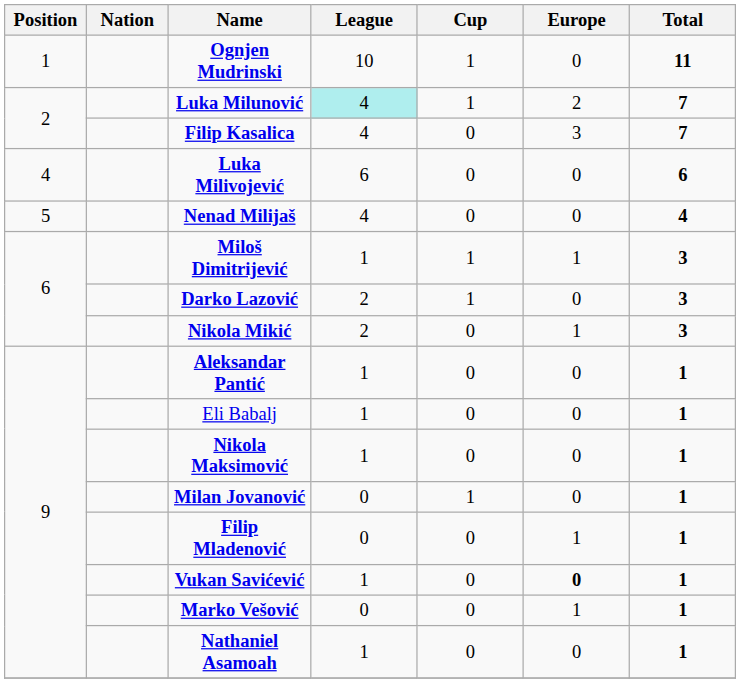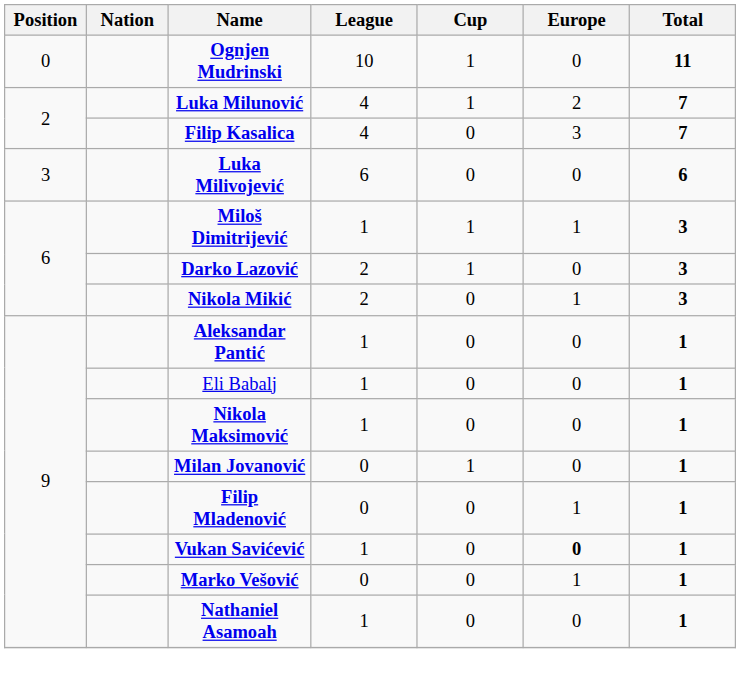 <table class="wikitable" style="font-size: 95%; text-align: center;">
 <tr>
 <th width=60>Position</th>
 <th width=60>Nation</th>
 <th width=110>Name</th>
 <th width=80>League</th>
 <th width=80>Cup</th>
 <th width=80>Europe</th>
 <th width=80>Total</th>
 </tr>
 <tr>
-<td>1</td>
+<td>0</td>
 <td></td>
 <td><strong><a href='#'>Ognjen Mudrinski</a></strong></td>
 <td>10</td>
 <td>1</td>
 <td>0</td>
 <td><strong>11</strong></td>
 </tr>
 <tr>
 <td rowspan=2>2</td>
 <td></td>
 <td><strong><a href='#'>Luka Milunović</a></strong></td>
-<td style="background: paleturquoise;">4</td>
+<td>4</td>
 <td>1</td>
 <td>2</td>
 <td><strong>7</strong></td>
 </tr>
 <tr>
 <td></td>
 <td><strong><a href='#'>Filip Kasalica</a></strong></td>
 <td>4</td>
 <td>0</td>
 <td>3</td>
 <td><strong>7</strong></td>
 </tr>
 <tr>
-<td>4</td>
+<td>3</td>
 <td></td>
 <td><strong><a href='#'>Luka Milivojević</a></strong></td>
 <td>6</td>
 <td>0</td>
 <td>0</td>
 <td><strong>6</strong></td>
-</tr>
-<tr>
-<td>5</td>
-<td></td>
-<td><strong><a href='#'>Nenad Milijaš</a></strong></td>
-<td>4</td>
-<td>0</td>
-<td>0</td>
-<td><strong>4</strong></td>
 </tr>
 <tr>
 <td rowspan=3>6</td>
 <td></td>
 <td><strong><a href='#'>Miloš Dimitrijević</a></strong></td>
 <td>1</td>
 <td>1</td>
 <td>1</td>
 <td><strong>3</strong></td>
 </tr>
 <tr>
 <td></td>
 <td><strong><a href='#'>Darko Lazović</a></strong></td>
 <td>2</td>
 <td>1</td>
 <td>0</td>
 <td><strong>3</strong></td>
 </tr>
 <tr>
 <td></td>
 <td><strong><a href='#'>Nikola Mikić</a></strong></td>
 <td>2</td>
 <td>0</td>
 <td>1</td>
 <td><strong>3</strong></td>
 </tr>
 <tr>
 <td rowspan=8>9</td>
 <td></td>
 <td><strong><a href='#'>Aleksandar Pantić</a></strong></td>
 <td>1</td>
 <td>0</td>
 <td>0</td>
 <td><strong>1</strong></td>
 </tr>
 <tr>
 <td></td>
 <td><a href='#'>Eli Babalj</a></td>
 <td>1</td>
 <td>0</td>
 <td>0</td>
 <td><strong>1</strong></td>
 </tr>
 <tr>
 <td></td>
 <td><strong><a href='#'>Nikola Maksimović</a></strong></td>
 <td>1</td>
 <td>0</td>
 <td>0</td>
 <td><strong>1</strong></td>
 </tr>
 <tr>
 <td></td>
 <td><strong><a href='#'>Milan Jovanović</a></strong></td>
 <td>0</td>
 <td>1</td>
 <td>0</td>
 <td><strong>1</strong></td>
 </tr>
 <tr>
 <td></td>
 <td><strong><a href='#'>Filip Mladenović</a></strong></td>
 <td>0</td>
 <td>0</td>
 <td>1</td>
 <td><strong>1</strong></td>
 </tr>
 <tr>
 <td></td>
 <td><strong><a href='#'>Vukan Savićević</a></strong></td>
 <td>1</td>
 <td>0</td>
 <td><strong>0</strong></td>
 <td><strong>1</strong></td>
 </tr>
 <tr>
 <td></td>
 <td><strong><a href='#'>Marko Vešović</a></strong></td>
 <td>0</td>
 <td>0</td>
 <td>1</td>
 <td><strong>1</strong></td>
 </tr>
 <tr>
 <td></td>
 <td><strong><a href='#'>Nathaniel Asamoah</a></strong></td>
 <td>1</td>
 <td>0</td>
 <td>0</td>
 <td><strong>1</strong></td>
 </tr>
 <tr>
 </tr>
 </table>
